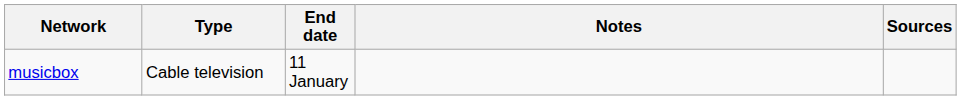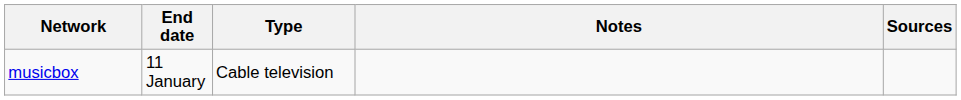 <table class="wikitable">
 <tr>
 <th style="text-align:center; width:125px">Network</th>
+<th style="text-align:center; width:60px">End date</th>
 <th style="text-align:center; width:130px">Type</th>
-<th style="text-align:center; width:60px">End date</th>
 <th style="text-align:center; width:500px">Notes</th>
 <th style="text-align:center; width:30px">Sources</th>
 </tr>
 <tr>
 <td><a href='#'>musicbox</a></td>
+<td>11 January</td>
 <td>Cable television</td>
-<td>11 January</td>
 <td></td>
 <td></td>
 </tr>
 </table>
